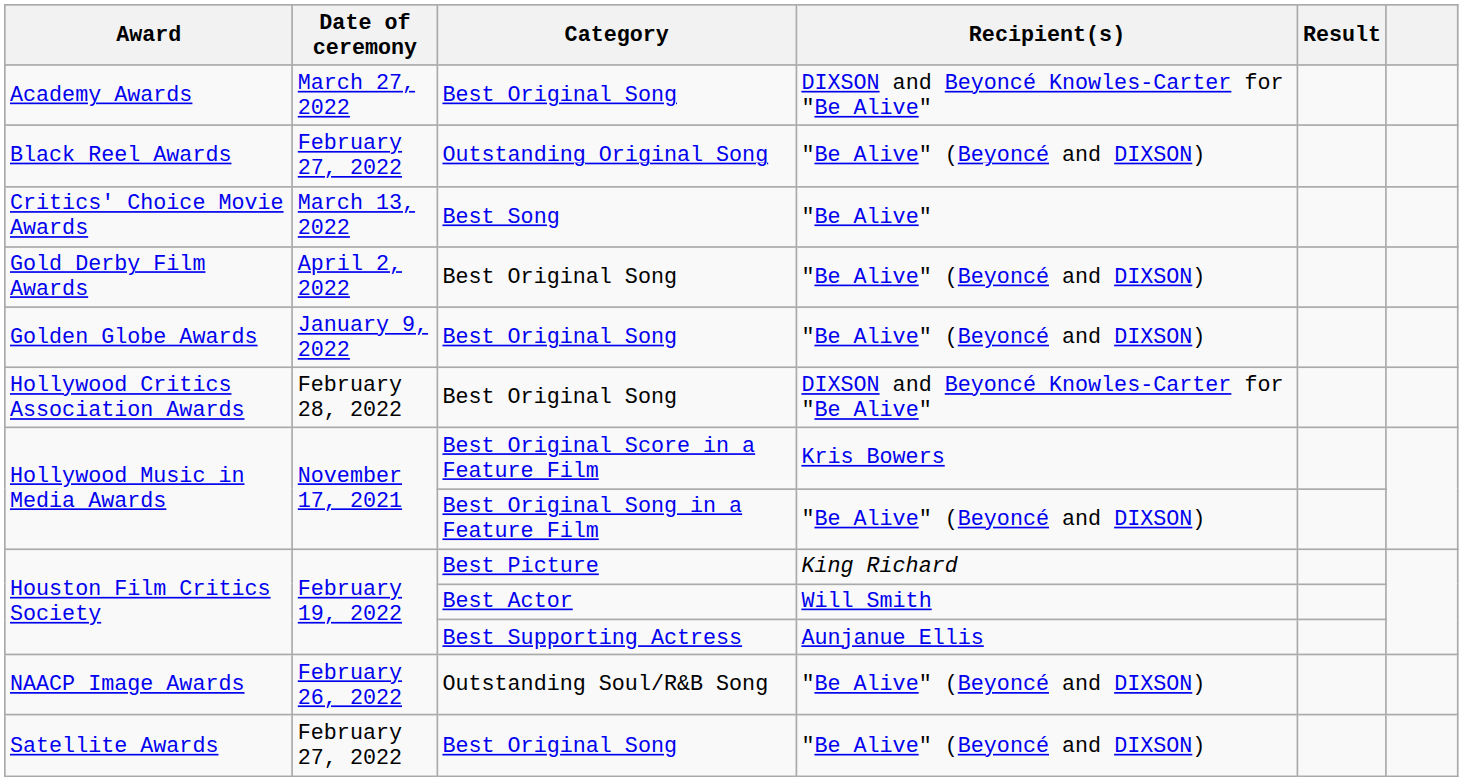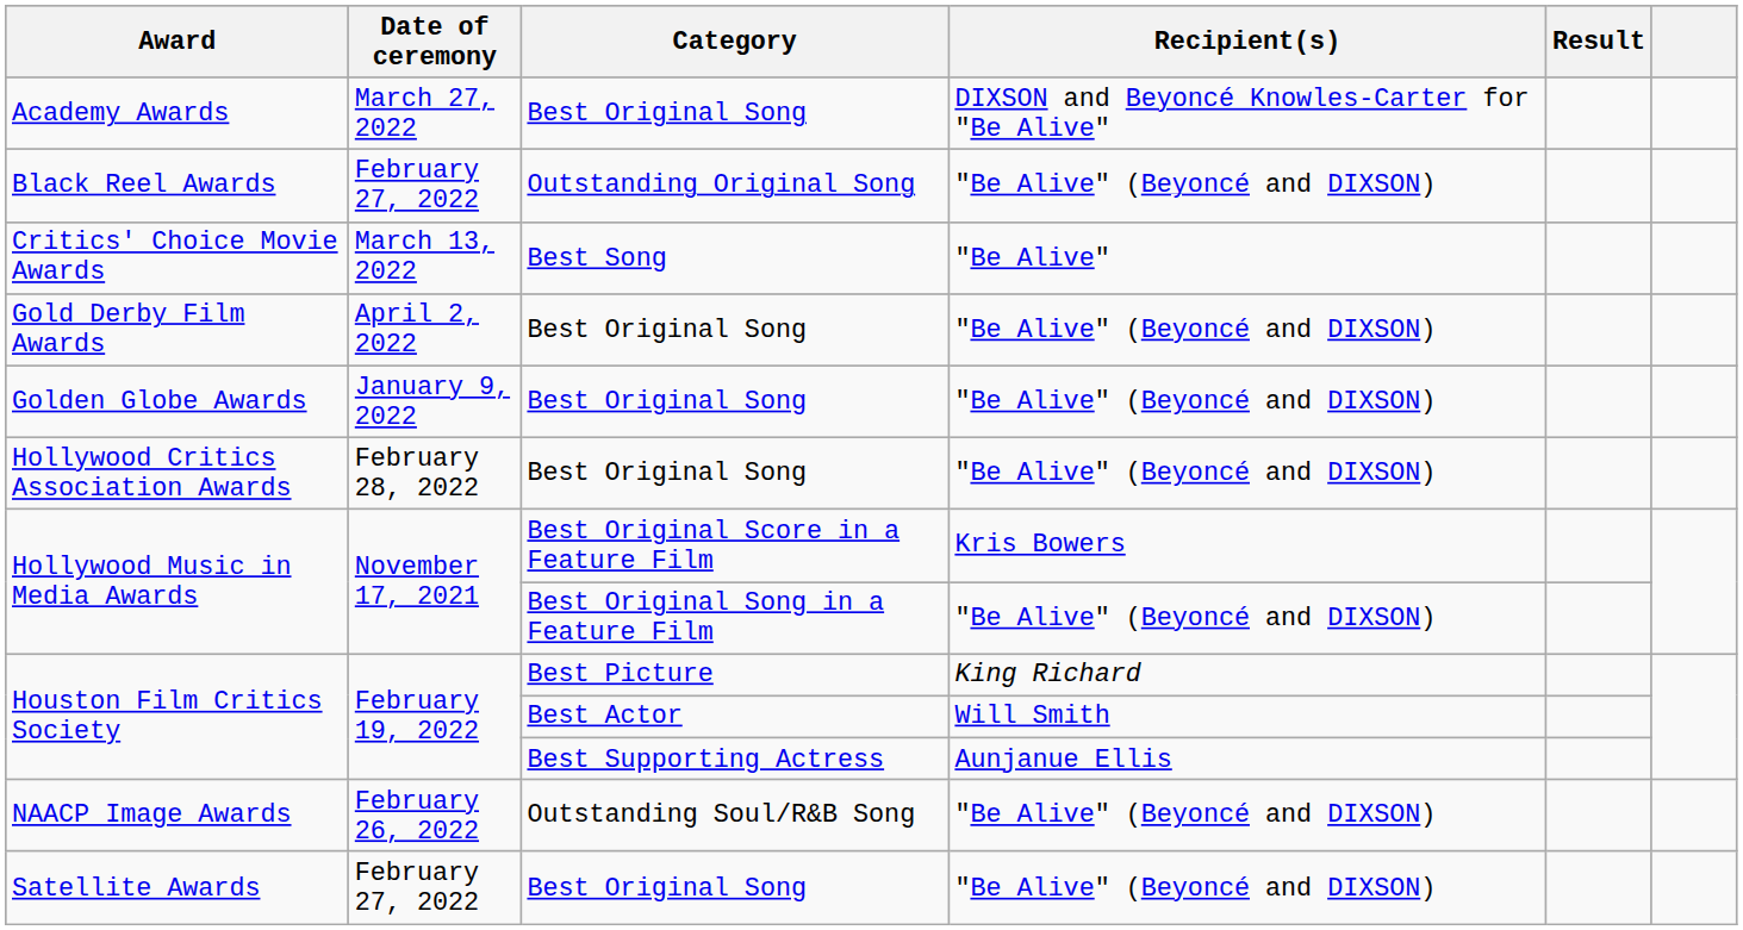 <table class="wikitable plainrowheaders sortable">
 <tr>
 <th scope="col" style="width:20%;">Award</th>
 <th scope="col" style="width:10%;">Date of ceremony</th>
 <th scope="col" style="width:25%;">Category</th>
 <th scope="col" style="width:35%;">Recipient(s)</th>
 <th scope="col" style="width:5%;">Result</th>
 <th class="unsortable" scope="col" style="width:10%;"></th>
 </tr>
 <tr>
 <td><a href='#'>Academy Awards</a></td>
 <td><a href='#'>March 27, 2022</a></td>
 <td><a href='#'>Best Original Song</a></td>
 <td><a href='#'>DIXSON</a> and <a href='#'>Beyoncé Knowles-Carter</a> for "<a href='#'>Be Alive</a>"</td>
 <td></td>
 <td></td>
 </tr>
 <tr>
 <td><a href='#'>Black Reel Awards</a></td>
 <td><a href='#'>February 27, 2022</a></td>
 <td><a href='#'>Outstanding Original Song</a></td>
 <td>"<a href='#'>Be Alive</a>" (<a href='#'>Beyoncé</a> and <a href='#'>DIXSON</a>)</td>
 <td></td>
 <td></td>
 </tr>
 <tr>
 <td><a href='#'>Critics' Choice Movie Awards</a></td>
 <td><a href='#'>March 13, 2022</a></td>
 <td><a href='#'>Best Song</a></td>
 <td>"<a href='#'>Be Alive</a>"</td>
 <td></td>
 <td></td>
 </tr>
 <tr>
 <td><a href='#'>Gold Derby Film Awards</a></td>
 <td><a href='#'>April 2, 2022</a></td>
 <td>Best Original Song</td>
 <td>"<a href='#'>Be Alive</a>" (<a href='#'>Beyoncé</a> and <a href='#'>DIXSON</a>)</td>
 <td></td>
 <td></td>
 </tr>
 <tr>
 <td><a href='#'>Golden Globe Awards</a></td>
 <td><a href='#'>January 9, 2022</a></td>
 <td><a href='#'>Best Original Song</a></td>
 <td>"<a href='#'>Be Alive</a>" (<a href='#'>Beyoncé</a> and <a href='#'>DIXSON</a>)</td>
 <td></td>
 <td></td>
 </tr>
 <tr>
 <td><a href='#'>Hollywood Critics Association Awards</a></td>
 <td>February 28, 2022</td>
 <td>Best Original Song</td>
-<td><a href='#'>DIXSON</a> and <a href='#'>Beyoncé Knowles-Carter</a> for "<a href='#'>Be Alive</a>"</td>
+<td>"<a href='#'>Be Alive</a>" (<a href='#'>Beyoncé</a> and <a href='#'>DIXSON</a>)</td>
 <td></td>
 <td></td>
 </tr>
 <tr>
 <td rowspan="2"><a href='#'>Hollywood Music in Media Awards</a></td>
 <td rowspan="2"><a href='#'>November 17, 2021</a></td>
 <td><a href='#'>Best Original Score in a Feature Film</a></td>
 <td><a href='#'>Kris Bowers</a></td>
 <td></td>
 <td rowspan="2"></td>
 </tr>
 <tr>
 <td><a href='#'>Best Original Song in a Feature Film</a></td>
 <td>"<a href='#'>Be Alive</a>" (<a href='#'>Beyoncé</a> and <a href='#'>DIXSON</a>)</td>
 <td></td>
 </tr>
 <tr>
 <td rowspan="3"><a href='#'>Houston Film Critics Society</a></td>
 <td rowspan="3"><a href='#'>February 19, 2022</a></td>
 <td><a href='#'>Best Picture</a></td>
 <td><em>King Richard</em></td>
 <td></td>
 <td rowspan="3"></td>
 </tr>
 <tr>
 <td><a href='#'>Best Actor</a></td>
 <td><a href='#'>Will Smith</a></td>
 <td></td>
 </tr>
 <tr>
 <td><a href='#'>Best Supporting Actress</a></td>
 <td><a href='#'>Aunjanue Ellis</a></td>
 <td></td>
 </tr>
 <tr>
 <td><a href='#'>NAACP Image Awards</a></td>
 <td><a href='#'>February 26, 2022</a></td>
 <td>Outstanding Soul/R&B Song</td>
 <td>"<a href='#'>Be Alive</a>" (<a href='#'>Beyoncé</a> and <a href='#'>DIXSON</a>)</td>
 <td></td>
 <td></td>
 </tr>
 <tr>
 <td><a href='#'>Satellite Awards</a></td>
 <td>February 27, 2022</td>
 <td><a href='#'>Best Original Song</a></td>
 <td>"<a href='#'>Be Alive</a>" (<a href='#'>Beyoncé</a> and <a href='#'>DIXSON</a>)</td>
 <td></td>
 <td></td>
 </tr>
 </table>
